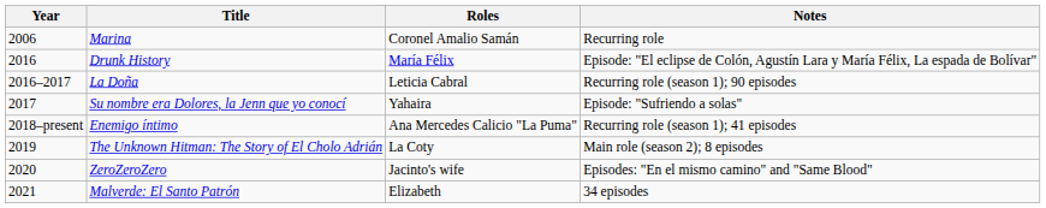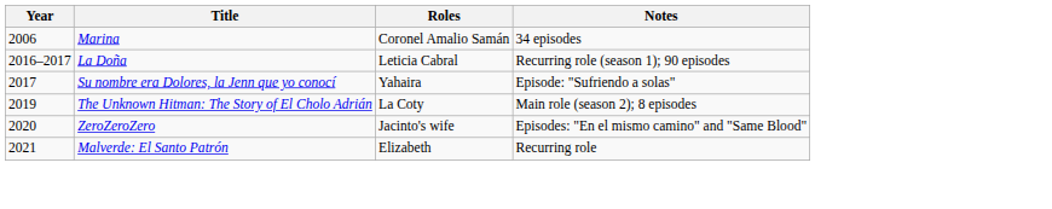 <table class="wikitable sortable">
 <tr>
 <th>Year</th>
 <th>Title</th>
 <th>Roles</th>
 <th>Notes</th>
 </tr>
 <tr>
 <td>2006</td>
 <td><em><a href='#'>Marina</a></em></td>
 <td>Coronel Amalio Samán</td>
-<td>Recurring role</td>
-</tr>
-<tr>
-<td>2016</td>
-<td><em><a href='#'>Drunk History</a></em></td>
-<td><a href='#'>María Félix</a></td>
-<td>Episode: "El eclipse de Colón, Agustín Lara y María Félix, La espada de Bolívar"</td>
+<td>34 episodes</td>
 </tr>
 <tr>
 <td>2016–2017</td>
 <td><em><a href='#'>La Doña</a></em></td>
 <td>Leticia Cabral</td>
 <td>Recurring role (season 1); 90 episodes</td>
 </tr>
 <tr>
 <td>2017</td>
 <td><em><a href='#'>Su nombre era Dolores, la Jenn que yo conocí</a></em></td>
 <td>Yahaira</td>
 <td>Episode: "Sufriendo a solas"</td>
-</tr>
-<tr>
-<td>2018–present</td>
-<td><em><a href='#'>Enemigo íntimo</a></em></td>
-<td>Ana Mercedes Calicio "La Puma"</td>
-<td>Recurring role (season 1); 41 episodes</td>
 </tr>
 <tr>
 <td>2019</td>
 <td><em><a href='#'>The Unknown Hitman: The Story of El Cholo Adrián</a></em></td>
 <td>La Coty</td>
 <td>Main role (season 2); 8 episodes</td>
 </tr>
 <tr>
 <td>2020</td>
 <td><em><a href='#'>ZeroZeroZero</a></em></td>
 <td>Jacinto's wife</td>
 <td>Episodes: "En el mismo camino" and "Same Blood"</td>
 </tr>
 <tr>
 <td>2021</td>
 <td><em><a href='#'>Malverde: El Santo Patrón</a></em></td>
 <td>Elizabeth</td>
-<td>34 episodes</td>
+<td>Recurring role</td>
 </tr>
 </table>
